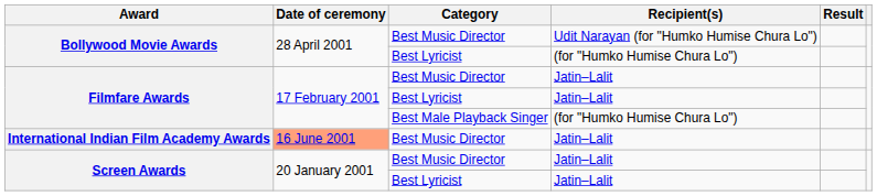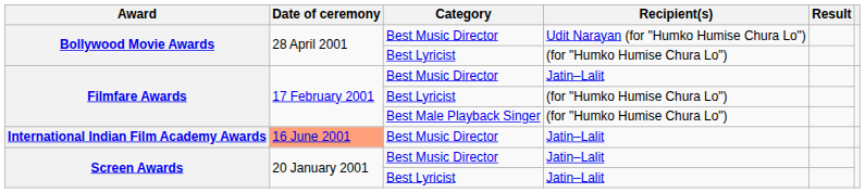 <table class="wikitable plainrowheaders sortable">
 <tr>
 <th scope="col">Award</th>
 <th scope="col">Date of ceremony</th>
 <th scope="col">Category</th>
 <th scope="col">Recipient(s)</th>
 <th scope="col">Result</th>
 <th scope="col" class="unsortable"></th>
 </tr>
 <tr>
 <th rowspan="2" scope="row"><a href='#'>Bollywood Movie Awards</a></th>
 <td rowspan="2">28 April 2001</td>
 <td><a href='#'>Best Music Director</a></td>
 <td><a href='#'>Udit Narayan</a> (for "Humko Humise Chura Lo")</td>
 <td></td>
 <td rowspan="2" style="text-align:center;"></td>
 </tr>
 <tr>
 <td><a href='#'>Best Lyricist</a></td>
 <td> (for "Humko Humise Chura Lo")</td>
 <td></td>
 </tr>
 <tr>
 <th rowspan="3" scope="row"><a href='#'>Filmfare Awards</a></th>
 <td rowspan="3"><a href='#'>17 February 2001</a></td>
 <td><a href='#'>Best Music Director</a></td>
 <td><a href='#'>Jatin–Lalit</a></td>
 <td></td>
 <td rowspan="3" style="text-align:center;"></td>
 </tr>
 <tr>
 <td><a href='#'>Best Lyricist</a></td>
-<td><a href='#'>Jatin–Lalit</a></td>
+<td> (for "Humko Humise Chura Lo")</td>
 <td></td>
 </tr>
 <tr>
 <td><a href='#'>Best Male Playback Singer</a></td>
 <td> (for "Humko Humise Chura Lo")</td>
 <td></td>
 </tr>
 <tr>
 <th scope="row"><a href='#'>International Indian Film Academy Awards</a></th>
 <td style="background: lightsalmon;"><a href='#'>16 June 2001</a></td>
 <td><a href='#'>Best Music Director</a></td>
 <td><a href='#'>Jatin–Lalit</a></td>
 <td></td>
 <td style="text-align:center;"></td>
 </tr>
 <tr>
 <th rowspan="2" scope="row"><a href='#'>Screen Awards</a></th>
 <td rowspan="2">20 January 2001</td>
 <td><a href='#'>Best Music Director</a></td>
 <td><a href='#'>Jatin–Lalit</a></td>
 <td></td>
 <td rowspan="2" style="text-align:center;"></td>
 </tr>
 <tr>
 <td><a href='#'>Best Lyricist</a></td>
 <td><a href='#'>Jatin–Lalit</a></td>
 <td></td>
 </tr>
 </table>
